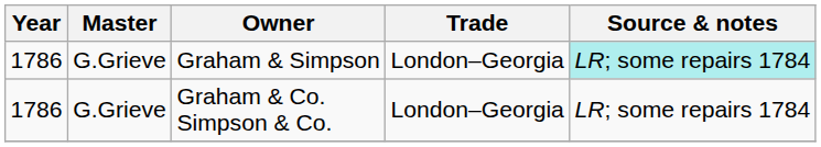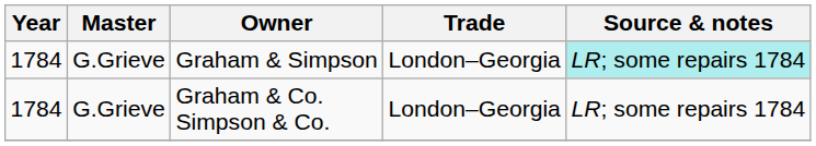 <table class=" wikitable">
 <tr>
 <th>Year</th>
 <th>Master</th>
 <th>Owner</th>
 <th>Trade</th>
 <th>Source & notes</th>
 </tr>
 <tr>
-<td>1786</td>
+<td>1784</td>
 <td>G.Grieve</td>
 <td>Graham & Simpson</td>
 <td>London–Georgia</td>
 <td style="background: paleturquoise;"><em>LR</em>; some repairs 1784</td>
 </tr>
 <tr>
-<td>1786</td>
+<td>1784</td>
 <td>G.Grieve</td>
 <td>Graham & Co.<br>Simpson & Co.</td>
 <td>London–Georgia</td>
 <td><em>LR</em>; some repairs 1784</td>
 </tr>
 <tr>
 </tr>
 </table>
